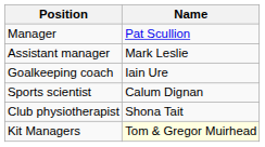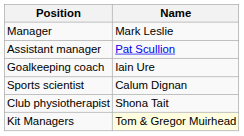 <table class="wikitable">
 <tr>
 <th>Position</th>
 <th>Name</th>
 </tr>
 <tr>
 <td>Manager</td>
-<td><a href='#'>Pat Scullion</a></td>
+<td>Mark Leslie</td>
 </tr>
 <tr>
 <td>Assistant manager</td>
-<td>Mark Leslie</td>
+<td><a href='#'>Pat Scullion</a></td>
 </tr>
 <tr>
 <td>Goalkeeping coach</td>
 <td>Iain Ure</td>
 </tr>
 <tr>
 <td>Sports scientist</td>
 <td>Calum Dignan</td>
 </tr>
 <tr>
 <td>Club physiotherapist</td>
 <td>Shona Tait</td>
 </tr>
 <tr>
 <td>Kit Managers</td>
 <td style="background: lightyellow;">Tom & Gregor Muirhead</td>
 </tr>
 </table>
